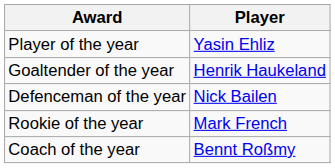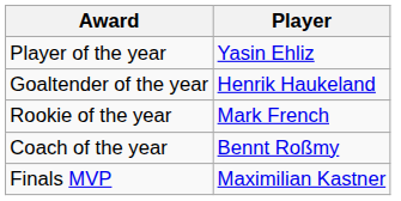 <table class="wikitable">
 <tr>
 <th>Award</th>
 <th>Player</th>
 </tr>
 <tr>
 <td>Player of the year</td>
 <td> <a href='#'>Yasin Ehliz</a></td>
 </tr>
 <tr>
 <td>Goaltender of the year</td>
 <td> <a href='#'>Henrik Haukeland</a></td>
 </tr>
 <tr>
-<td>Defenceman of the year</td>
-<td> <a href='#'>Nick Bailen</a></td>
-</tr>
-<tr>
 <td>Rookie of the year</td>
 <td> <a href='#'>Mark French</a></td>
 </tr>
 <tr>
 <td>Coach of the year</td>
 <td> <a href='#'>Bennt Roßmy</a></td>
 </tr>
+<tr>
+<td>Finals <a href='#'>MVP</a></td>
+<td> <a href='#'>Maximilian Kastner</a></td>
+</tr>
 </table>
